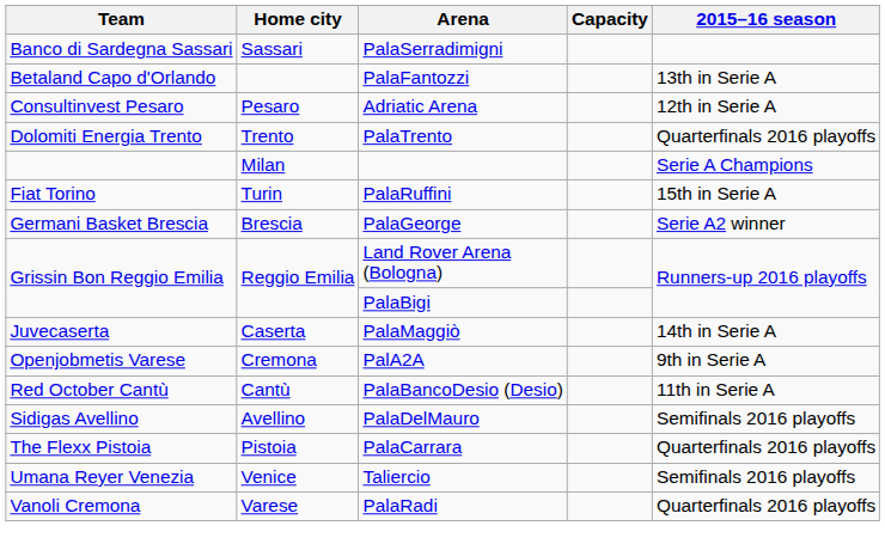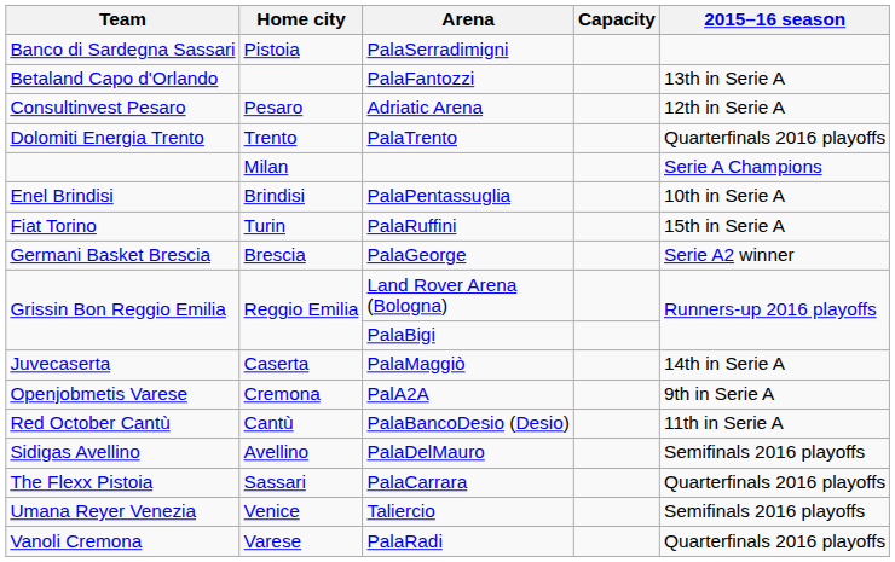 <table class="wikitable sortable" style="margin:1em 2em 1em 1em;">
 <tr>
 <th>Team</th>
 <th>Home city</th>
 <th>Arena</th>
 <th>Capacity</th>
 <th><a href='#'>2015–16 season</a></th>
 </tr>
 <tr>
 <td><a href='#'>Banco di Sardegna Sassari</a></td>
-<td><a href='#'>Sassari</a></td>
+<td><a href='#'>Pistoia</a></td>
 <td><a href='#'>PalaSerradimigni</a></td>
 <td align=right></td>
 <td></td>
 </tr>
 <tr>
 <td><a href='#'>Betaland Capo d'Orlando</a></td>
 <td></td>
 <td><a href='#'>PalaFantozzi</a></td>
 <td align=right></td>
 <td>13th in Serie A</td>
 </tr>
 <tr>
 <td><a href='#'>Consultinvest Pesaro</a></td>
 <td><a href='#'>Pesaro</a></td>
 <td><a href='#'>Adriatic Arena</a></td>
 <td align=right></td>
 <td>12th in Serie A</td>
 </tr>
 <tr>
 <td><a href='#'>Dolomiti Energia Trento</a></td>
 <td><a href='#'>Trento</a></td>
 <td><a href='#'>PalaTrento</a></td>
 <td align=right></td>
 <td>Quarterfinals 2016 playoffs</td>
 </tr>
 <tr>
 <td></td>
 <td><a href='#'>Milan</a></td>
 <td></td>
 <td align=right></td>
 <td><a href='#'>Serie A Champions</a></td>
+</tr>
+<tr>
+<td><a href='#'>Enel Brindisi</a></td>
+<td><a href='#'>Brindisi</a></td>
+<td><a href='#'>PalaPentassuglia</a></td>
+<td align=right></td>
+<td>10th in Serie A</td>
 </tr>
 <tr>
 <td><a href='#'>Fiat Torino</a></td>
 <td><a href='#'>Turin</a></td>
 <td><a href='#'>PalaRuffini</a></td>
 <td align=right></td>
 <td>15th in Serie A</td>
 </tr>
 <tr>
 <td><a href='#'>Germani Basket Brescia</a></td>
 <td><a href='#'>Brescia</a></td>
 <td><a href='#'>PalaGeorge</a></td>
 <td align=right></td>
 <td><a href='#'>Serie A2</a> winner</td>
 </tr>
 <tr>
 <td rowspan=2><a href='#'>Grissin Bon Reggio Emilia</a></td>
 <td rowspan=2><a href='#'>Reggio Emilia</a></td>
 <td><a href='#'>Land Rover Arena</a><br>(<a href='#'>Bologna</a>)</td>
 <td align=right></td>
 <td rowspan=2><a href='#'>Runners-up 2016 playoffs</a></td>
 </tr>
 <tr>
 <td><a href='#'>PalaBigi</a></td>
 <td align=right></td>
 </tr>
 <tr>
 <td><a href='#'>Juvecaserta</a></td>
 <td><a href='#'>Caserta</a></td>
 <td><a href='#'>PalaMaggiò</a></td>
 <td align=right></td>
 <td>14th in Serie A</td>
 </tr>
 <tr>
 <td><a href='#'>Openjobmetis Varese</a></td>
 <td><a href='#'>Cremona</a></td>
 <td><a href='#'>PalA2A</a></td>
 <td align=right></td>
 <td>9th in Serie A</td>
 </tr>
 <tr>
 <td><a href='#'>Red October Cantù</a></td>
 <td><a href='#'>Cantù</a></td>
 <td><a href='#'>PalaBancoDesio</a> (<a href='#'>Desio</a>)</td>
 <td align=right></td>
 <td>11th in Serie A</td>
 </tr>
 <tr>
 <td><a href='#'>Sidigas Avellino</a></td>
 <td><a href='#'>Avellino</a></td>
 <td><a href='#'>PalaDelMauro</a></td>
 <td align=right></td>
 <td>Semifinals 2016 playoffs</td>
 </tr>
 <tr>
 <td><a href='#'>The Flexx Pistoia</a></td>
-<td><a href='#'>Pistoia</a></td>
+<td><a href='#'>Sassari</a></td>
 <td><a href='#'>PalaCarrara</a></td>
 <td align=right></td>
 <td>Quarterfinals 2016 playoffs</td>
 </tr>
 <tr>
 <td><a href='#'>Umana Reyer Venezia</a></td>
 <td><a href='#'>Venice</a></td>
 <td><a href='#'>Taliercio</a></td>
 <td align=right></td>
 <td>Semifinals 2016 playoffs</td>
 </tr>
 <tr>
 <td><a href='#'>Vanoli Cremona</a></td>
 <td><a href='#'>Varese</a></td>
 <td><a href='#'>PalaRadi</a></td>
 <td align=right></td>
 <td>Quarterfinals 2016 playoffs</td>
 </tr>
 </table>
